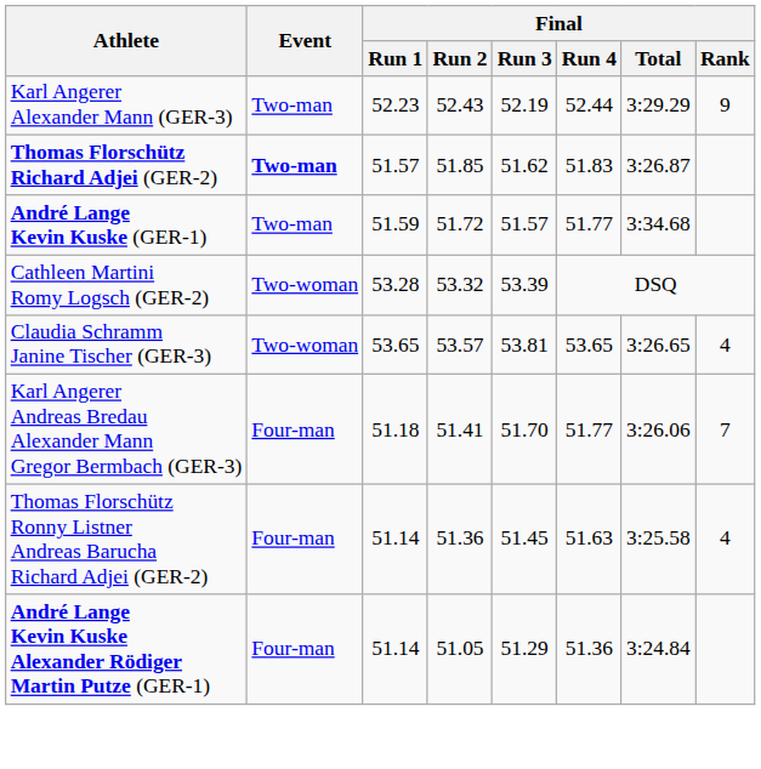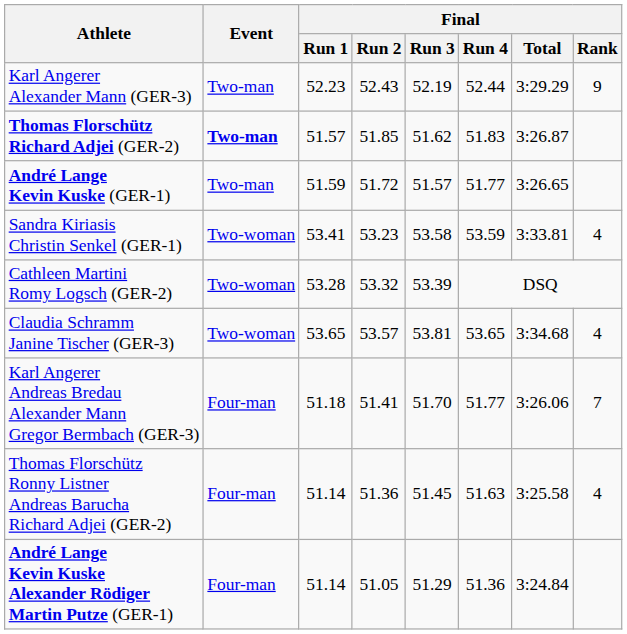 <table class="wikitable" style="font-size:90%">
 <tr>
 <th rowspan="2">Athlete</th>
 <th rowspan="2">Event</th>
 <th colspan="6">Final</th>
 </tr>
 <tr>
 <th>Run 1</th>
 <th>Run 2</th>
 <th>Run 3</th>
 <th>Run 4</th>
 <th>Total</th>
 <th>Rank</th>
 </tr>
 <tr>
 <td><a href='#'>Karl Angerer</a><br><a href='#'>Alexander Mann</a> (GER-3)</td>
 <td><a href='#'>Two-man</a></td>
 <td align="center">52.23</td>
 <td align="center">52.43</td>
 <td align="center">52.19</td>
 <td align="center">52.44</td>
 <td align="center">3:29.29</td>
 <td align="center">9</td>
 </tr>
 <tr>
 <td><strong><a href='#'>Thomas Florschütz</a><br><a href='#'>Richard Adjei</a></strong> (GER-2)</td>
 <td><strong><a href='#'>Two-man</a></strong></td>
 <td align="center">51.57</td>
 <td align="center">51.85</td>
 <td align="center">51.62</td>
 <td align="center">51.83</td>
 <td align="center">3:26.87</td>
 <td align="center"></td>
 </tr>
 <tr>
 <td><strong><a href='#'>André Lange</a><br><a href='#'>Kevin Kuske</a></strong> (GER-1)</td>
 <td><a href='#'>Two-man</a></td>
 <td align="center">51.59</td>
 <td align="center">51.72</td>
 <td align="center">51.57</td>
 <td align="center">51.77</td>
-<td align="center">3:34.68</td>
+<td align="center">3:26.65</td>
 <td align="center"></td>
+</tr>
+<tr>
+<td><a href='#'>Sandra Kiriasis</a><br><a href='#'>Christin Senkel</a> (GER-1)</td>
+<td><a href='#'>Two-woman</a></td>
+<td align="center">53.41</td>
+<td align="center">53.23</td>
+<td align="center">53.58</td>
+<td align="center">53.59</td>
+<td align="center">3:33.81</td>
+<td align="center">4</td>
 </tr>
 <tr>
 <td><a href='#'>Cathleen Martini</a><br><a href='#'>Romy Logsch</a> (GER-2)</td>
 <td><a href='#'>Two-woman</a></td>
 <td align="center">53.28</td>
 <td align="center">53.32</td>
 <td align="center">53.39</td>
 <td colspan="3" align="center">DSQ</td>
 </tr>
 <tr>
 <td><a href='#'>Claudia Schramm</a><br><a href='#'>Janine Tischer</a> (GER-3)</td>
 <td><a href='#'>Two-woman</a></td>
 <td align="center">53.65</td>
 <td align="center">53.57</td>
 <td align="center">53.81</td>
 <td align="center">53.65</td>
-<td align="center">3:26.65</td>
+<td align="center">3:34.68</td>
 <td align="center">4</td>
 </tr>
 <tr>
 <td><a href='#'>Karl Angerer</a><br><a href='#'>Andreas Bredau</a><br><a href='#'>Alexander Mann</a><br><a href='#'>Gregor Bermbach</a> (GER-3)</td>
 <td><a href='#'>Four-man</a></td>
 <td align="center">51.18</td>
 <td align="center">51.41</td>
 <td align="center">51.70</td>
 <td align="center">51.77</td>
 <td align="center">3:26.06</td>
 <td align="center">7</td>
 </tr>
 <tr>
 <td><a href='#'>Thomas Florschütz</a><br><a href='#'>Ronny Listner</a><br><a href='#'>Andreas Barucha</a><br><a href='#'>Richard Adjei</a> (GER-2)</td>
 <td><a href='#'>Four-man</a></td>
 <td align="center">51.14</td>
 <td align="center">51.36</td>
 <td align="center">51.45</td>
 <td align="center">51.63</td>
 <td align="center">3:25.58</td>
 <td align="center">4</td>
 </tr>
 <tr>
 <td><strong><a href='#'>André Lange</a><br><a href='#'>Kevin Kuske</a><br><a href='#'>Alexander Rödiger</a><br><a href='#'>Martin Putze</a></strong> (GER-1)</td>
 <td><a href='#'>Four-man</a></td>
 <td align="center">51.14</td>
 <td align="center">51.05</td>
 <td align="center">51.29</td>
 <td align="center">51.36</td>
 <td align="center">3:24.84</td>
 <td align="center"></td>
 </tr>
 </table>
